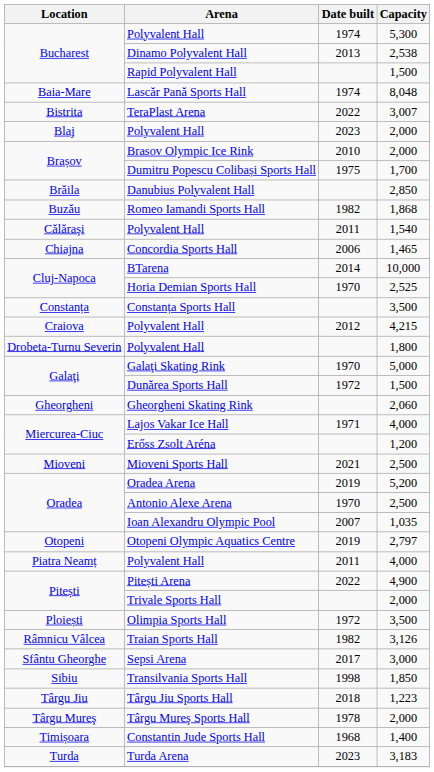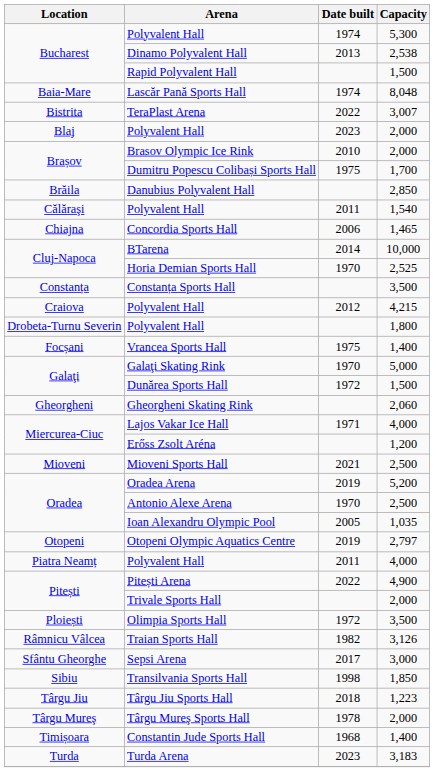 <table class="wikitable sortable">
 <tr>
 <th>Location</th>
 <th>Arena</th>
 <th>Date built</th>
 <th>Capacity</th>
 </tr>
 <tr>
 <td rowspan="3" align=center><a href='#'>Bucharest</a></td>
 <td align=left><a href='#'>Polyvalent Hall</a></td>
 <td align=center>1974</td>
 <td align=center>5,300</td>
 </tr>
 <tr>
 <td align=left><a href='#'>Dinamo Polyvalent Hall</a></td>
 <td align=center>2013</td>
 <td align=center>2,538</td>
 </tr>
 <tr>
 <td align=left><a href='#'>Rapid Polyvalent Hall</a></td>
 <td></td>
 <td align=center>1,500</td>
 </tr>
 <tr>
 <td align=center><a href='#'>Baia-Mare</a></td>
 <td align=left><a href='#'>Lascăr Pană Sports Hall</a></td>
 <td align=center>1974</td>
 <td align=center>8,048</td>
 </tr>
 <tr>
 <td align=center><a href='#'>Bistrita</a></td>
 <td align=left><a href='#'>TeraPlast Arena</a></td>
 <td align=center>2022</td>
 <td align=center>3,007</td>
 </tr>
 <tr>
 <td align=center><a href='#'>Blaj</a></td>
 <td align=left><a href='#'>Polyvalent Hall</a></td>
 <td align=center>2023</td>
 <td align=center>2,000</td>
 </tr>
 <tr>
 <td rowspan="2" align=center><a href='#'>Brașov</a></td>
 <td align=left><a href='#'>Brasov Olympic Ice Rink</a></td>
 <td align=center>2010</td>
 <td align=center>2,000</td>
 </tr>
 <tr>
 <td align=left><a href='#'>Dumitru Popescu Colibași Sports Hall</a></td>
 <td align=center>1975</td>
 <td align=center>1,700</td>
 </tr>
 <tr>
 <td align=center><a href='#'>Brăila</a></td>
 <td align=left><a href='#'>Danubius Polyvalent Hall</a></td>
 <td></td>
 <td align=center>2,850</td>
 </tr>
 <tr>
-<td align=center><a href='#'>Buzău</a></td>
-<td align=left><a href='#'>Romeo Iamandi Sports Hall</a></td>
-<td align=center>1982</td>
-<td align=center>1,868</td>
-</tr>
-<tr>
 <td align=center><a href='#'>Călăraşi</a></td>
 <td align=left><a href='#'>Polyvalent Hall</a></td>
 <td align=center>2011</td>
 <td align=center>1,540</td>
 </tr>
 <tr>
 <td align=center><a href='#'>Chiajna</a></td>
 <td align=left><a href='#'>Concordia Sports Hall</a></td>
 <td align=center>2006</td>
 <td align=center>1,465</td>
 </tr>
 <tr>
 <td rowspan="2" align=center><a href='#'>Cluj-Napoca</a></td>
 <td align=left><a href='#'>BTarena</a></td>
 <td align=center>2014</td>
 <td align=center>10,000</td>
 </tr>
 <tr>
 <td align=left><a href='#'>Horia Demian Sports Hall</a></td>
 <td align=center>1970</td>
 <td align=center>2,525</td>
 </tr>
 <tr>
 <td align=center><a href='#'>Constanța</a></td>
 <td align=left><a href='#'>Constanța Sports Hall</a></td>
 <td></td>
 <td align=center>3,500</td>
 </tr>
 <tr>
 <td align=center><a href='#'>Craiova</a></td>
 <td align=left><a href='#'>Polyvalent Hall</a></td>
 <td align=center>2012</td>
 <td align=center>4,215</td>
 </tr>
 <tr>
 <td align=center><a href='#'>Drobeta-Turnu Severin</a></td>
 <td align=left><a href='#'>Polyvalent Hall</a></td>
 <td></td>
 <td align=center>1,800</td>
+</tr>
+<tr>
+<td align=center><a href='#'>Focșani</a></td>
+<td align=left><a href='#'>Vrancea Sports Hall</a></td>
+<td align=center>1975</td>
+<td align=center>1,400</td>
 </tr>
 <tr>
 <td rowspan="2" align=center><a href='#'>Galaţi</a></td>
 <td align=left><a href='#'>Galaţi Skating Rink</a></td>
 <td align=center>1970</td>
 <td align=center>5,000</td>
 </tr>
 <tr>
 <td align=left><a href='#'>Dunărea Sports Hall</a></td>
 <td align=center>1972</td>
 <td align=center>1,500</td>
 </tr>
 <tr>
 <td align=center><a href='#'>Gheorgheni</a></td>
 <td align=left><a href='#'>Gheorgheni Skating Rink</a></td>
 <td></td>
 <td align=center>2,060</td>
 </tr>
 <tr>
 <td rowspan="2" align=center><a href='#'>Miercurea-Ciuc</a></td>
 <td align=left><a href='#'>Lajos Vakar Ice Hall</a></td>
 <td align=center>1971</td>
 <td align=center>4,000</td>
 </tr>
 <tr>
 <td align=left><a href='#'>Erőss Zsolt Aréna</a></td>
 <td></td>
 <td align=center>1,200</td>
 </tr>
 <tr>
 <td align=center><a href='#'>Mioveni</a></td>
 <td align=left><a href='#'>Mioveni Sports Hall</a></td>
 <td align=center>2021</td>
 <td align=center>2,500</td>
 </tr>
 <tr>
 <td rowspan="3" align=center><a href='#'>Oradea</a></td>
 <td align=left><a href='#'>Oradea Arena</a></td>
 <td align=center>2019</td>
 <td align=center>5,200</td>
 </tr>
 <tr>
 <td align=left><a href='#'>Antonio Alexe Arena</a></td>
 <td align=center>1970</td>
 <td align=center>2,500</td>
 </tr>
 <tr>
 <td align=left><a href='#'>Ioan Alexandru Olympic Pool</a></td>
-<td align=center>2007</td>
+<td align=center>2005</td>
 <td align=center>1,035</td>
 </tr>
 <tr>
 <td align=center><a href='#'>Otopeni</a></td>
 <td align=left><a href='#'>Otopeni Olympic Aquatics Centre</a></td>
 <td align=center>2019</td>
 <td align=center>2,797</td>
 </tr>
 <tr>
 <td align=center><a href='#'>Piatra Neamț</a></td>
 <td align=left><a href='#'>Polyvalent Hall</a></td>
 <td align=center>2011</td>
 <td align=center>4,000</td>
 </tr>
 <tr>
 <td rowspan="2" align=center><a href='#'>Pitești</a></td>
 <td align=left><a href='#'>Pitești Arena</a></td>
 <td align=center>2022</td>
 <td align=center>4,900</td>
 </tr>
 <tr>
 <td align=left><a href='#'>Trivale Sports Hall</a></td>
 <td></td>
 <td align=center>2,000</td>
 </tr>
 <tr>
 <td align=center><a href='#'>Ploiești</a></td>
 <td align=left><a href='#'>Olimpia Sports Hall</a></td>
 <td align=center>1972</td>
 <td align=center>3,500</td>
 </tr>
 <tr>
 <td align=center><a href='#'>Râmnicu Vâlcea</a></td>
 <td align=left><a href='#'>Traian Sports Hall</a></td>
 <td align=center>1982</td>
 <td align=center>3,126</td>
 </tr>
 <tr>
 <td align=center><a href='#'>Sfântu Gheorghe</a></td>
 <td align=left><a href='#'>Sepsi Arena</a></td>
 <td align=center>2017</td>
 <td align=center>3,000</td>
 </tr>
 <tr>
 <td align=center><a href='#'>Sibiu</a></td>
 <td align=left><a href='#'>Transilvania Sports Hall</a></td>
 <td align=center>1998</td>
 <td align=center>1,850</td>
 </tr>
 <tr>
 <td align=center><a href='#'>Târgu Jiu</a></td>
 <td align=left><a href='#'>Târgu Jiu Sports Hall</a></td>
 <td align=center>2018</td>
 <td align=center>1,223</td>
 </tr>
 <tr>
 <td align=center><a href='#'>Târgu Mureş</a></td>
 <td align=left><a href='#'>Târgu Mureş Sports Hall</a></td>
 <td align=center>1978</td>
 <td align=center>2,000</td>
 </tr>
 <tr>
 <td align=center><a href='#'>Timișoara</a></td>
 <td align=left><a href='#'>Constantin Jude Sports Hall</a></td>
 <td align=center>1968</td>
 <td align=center>1,400</td>
 </tr>
 <tr>
 <td align=center><a href='#'>Turda</a></td>
 <td align=left><a href='#'>Turda Arena</a></td>
 <td align=center>2023</td>
 <td align=center>3,183</td>
 </tr>
 <tr>
 </tr>
 </table>
